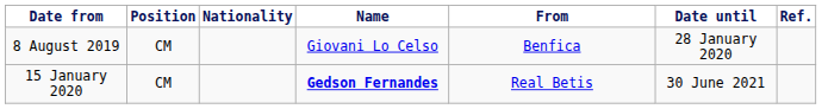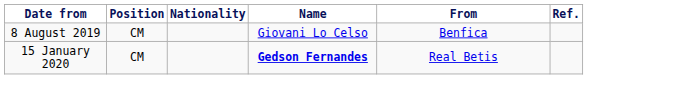 <table class="wikitable" style="text-align:center">
 <tr>
 <th style="background:#FFFFFF; color:#081159; width:110px;">Date from</th>
 <th style="background:#FFFFFF; color:#081159; width:50px;">Position</th>
 <th style="background:#FFFFFF; color:#081159; width:50px;">Nationality</th>
 <th style="background:#FFFFFF; color:#081159; width:140px;">Name</th>
 <th style="background:#FFFFFF; color:#081159; width:190px;">From</th>
-<th style="background:#FFFFFF; color:#081159; width:110px;">Date until</th>
 <th style="background:#FFFFFF; color:#081159; width:30px;">Ref.</th>
 </tr>
 <tr>
 <td>8 August 2019</td>
 <td>CM</td>
 <td></td>
 <td><a href='#'>Giovani Lo Celso</a></td>
 <td> <a href='#'>Benfica</a></td>
-<td>28 January 2020</td>
 <td></td>
 </tr>
 <tr>
 <td>15 January 2020</td>
 <td>CM</td>
 <td></td>
 <td><strong><a href='#'>Gedson Fernandes</a></strong></td>
 <td> <a href='#'>Real Betis</a></td>
-<td>30 June 2021</td>
 <td></td>
 </tr>
 </table>
